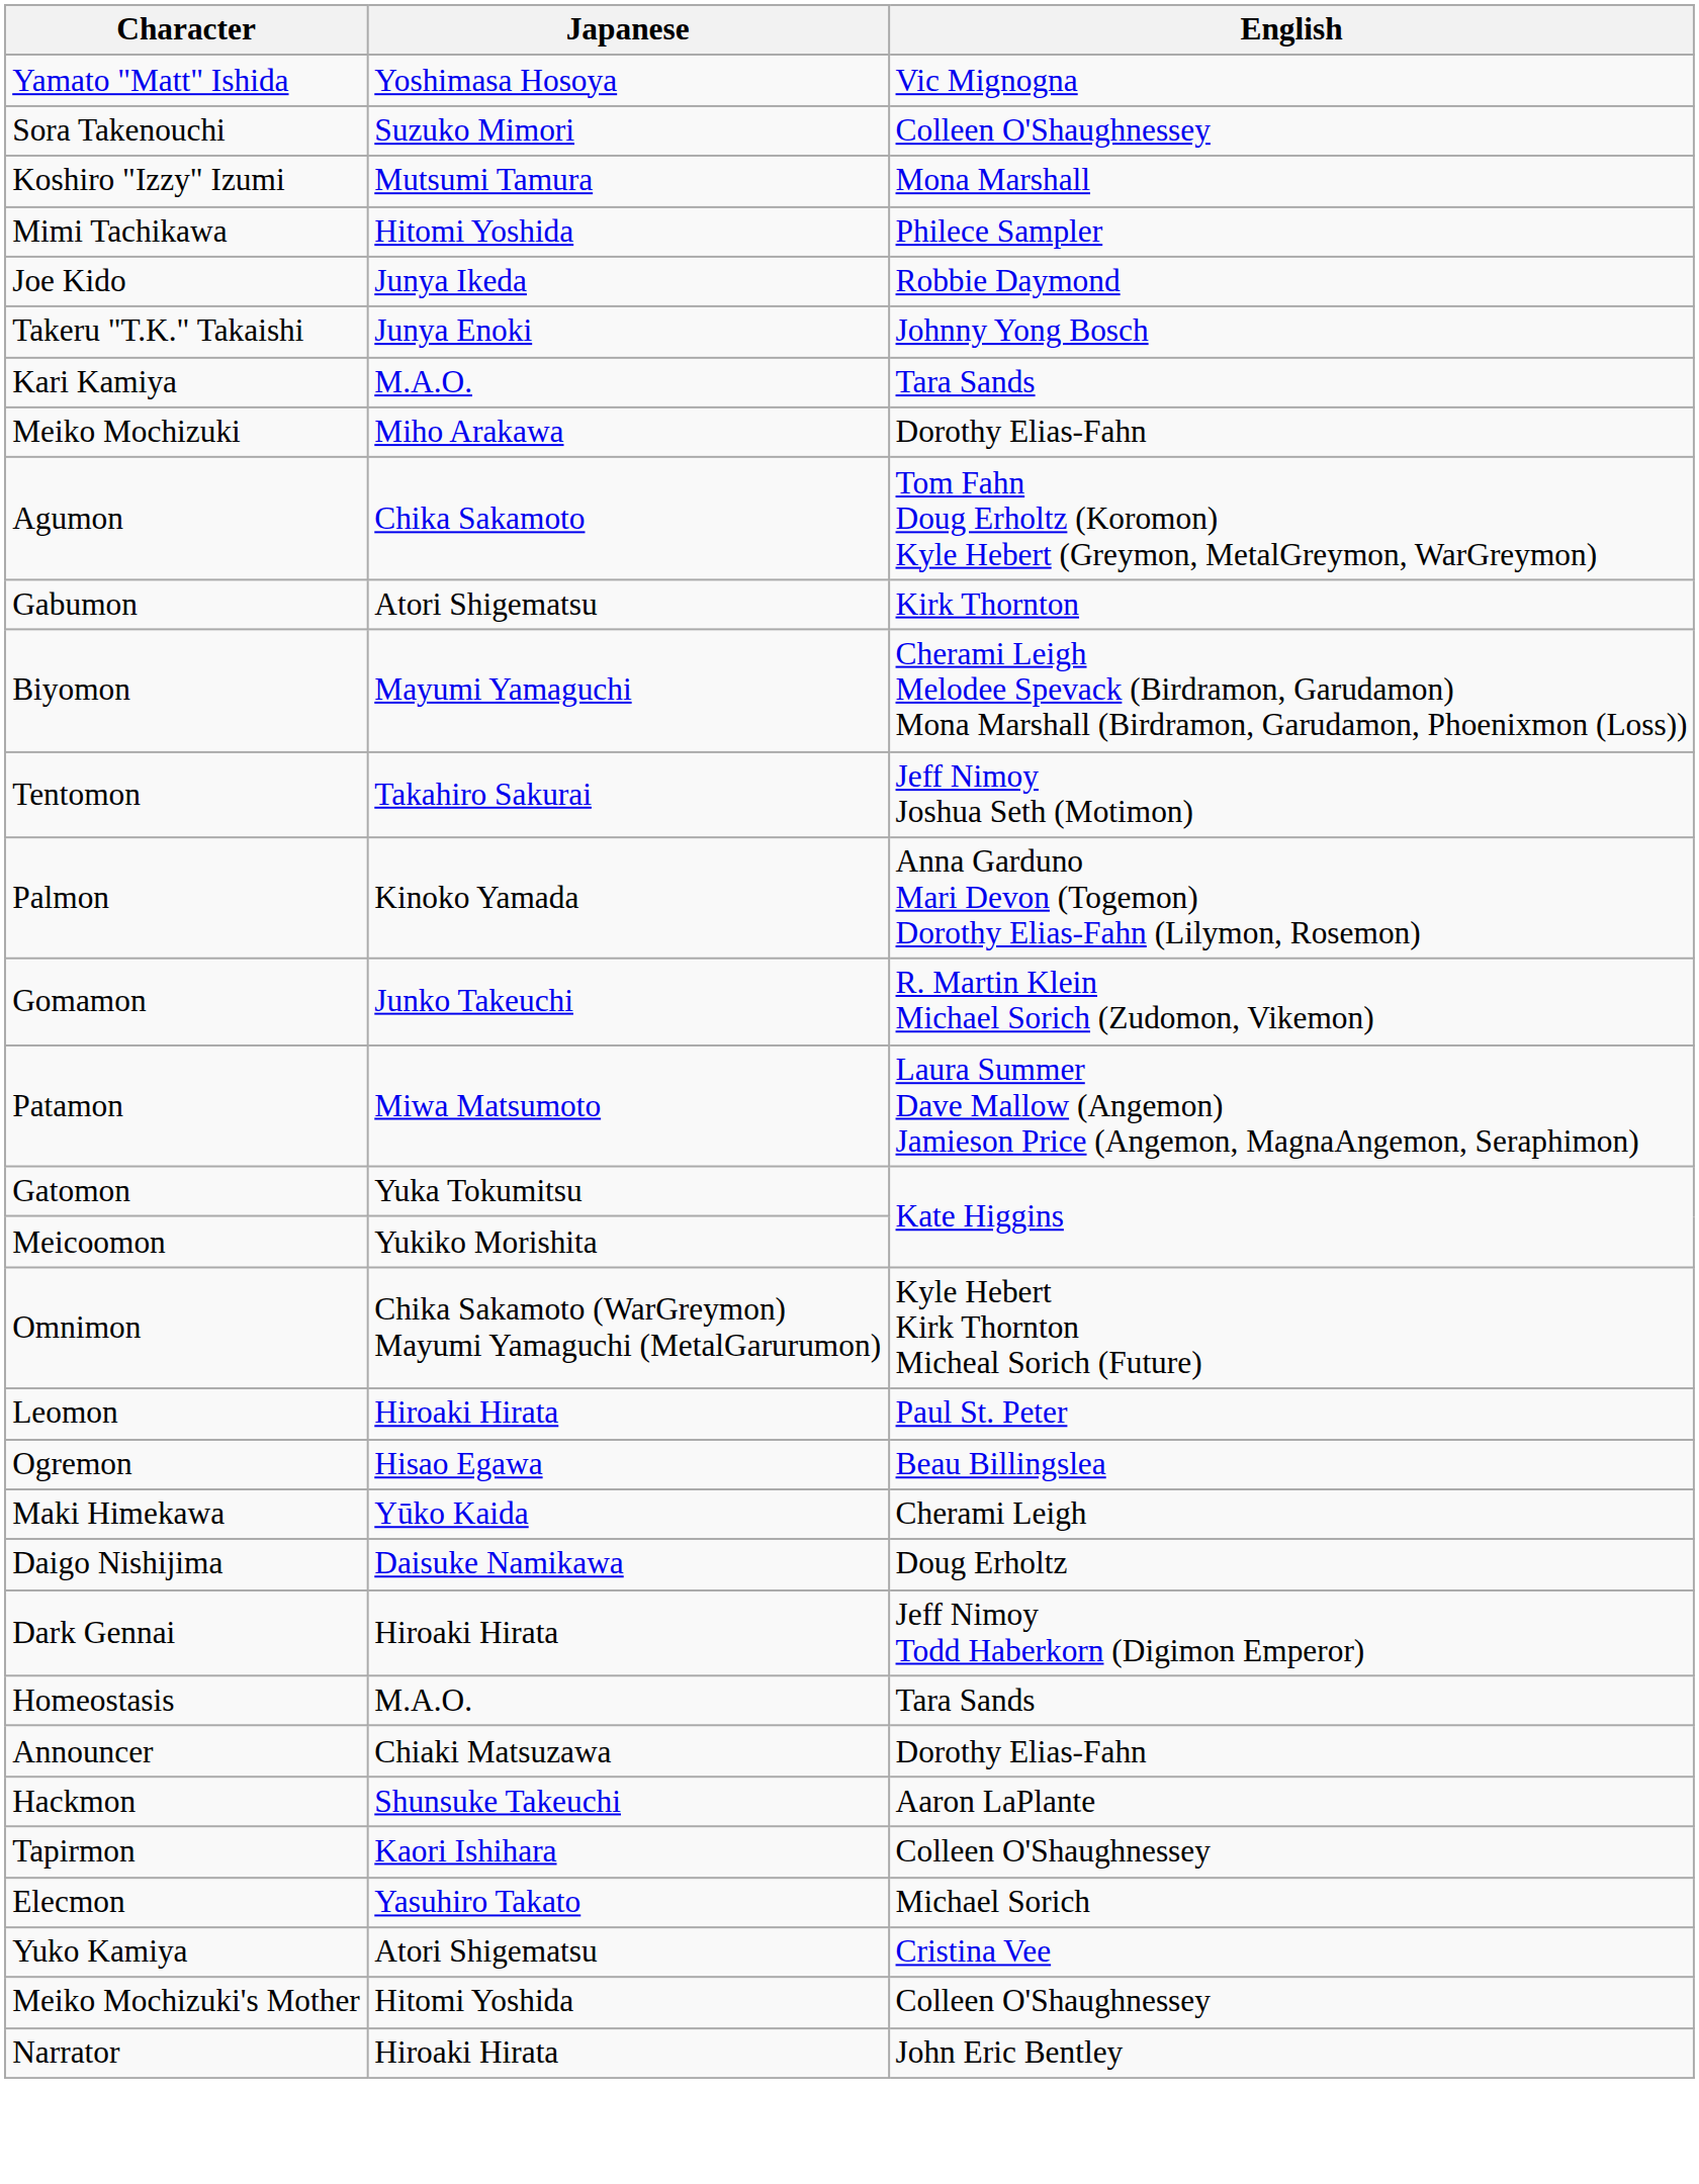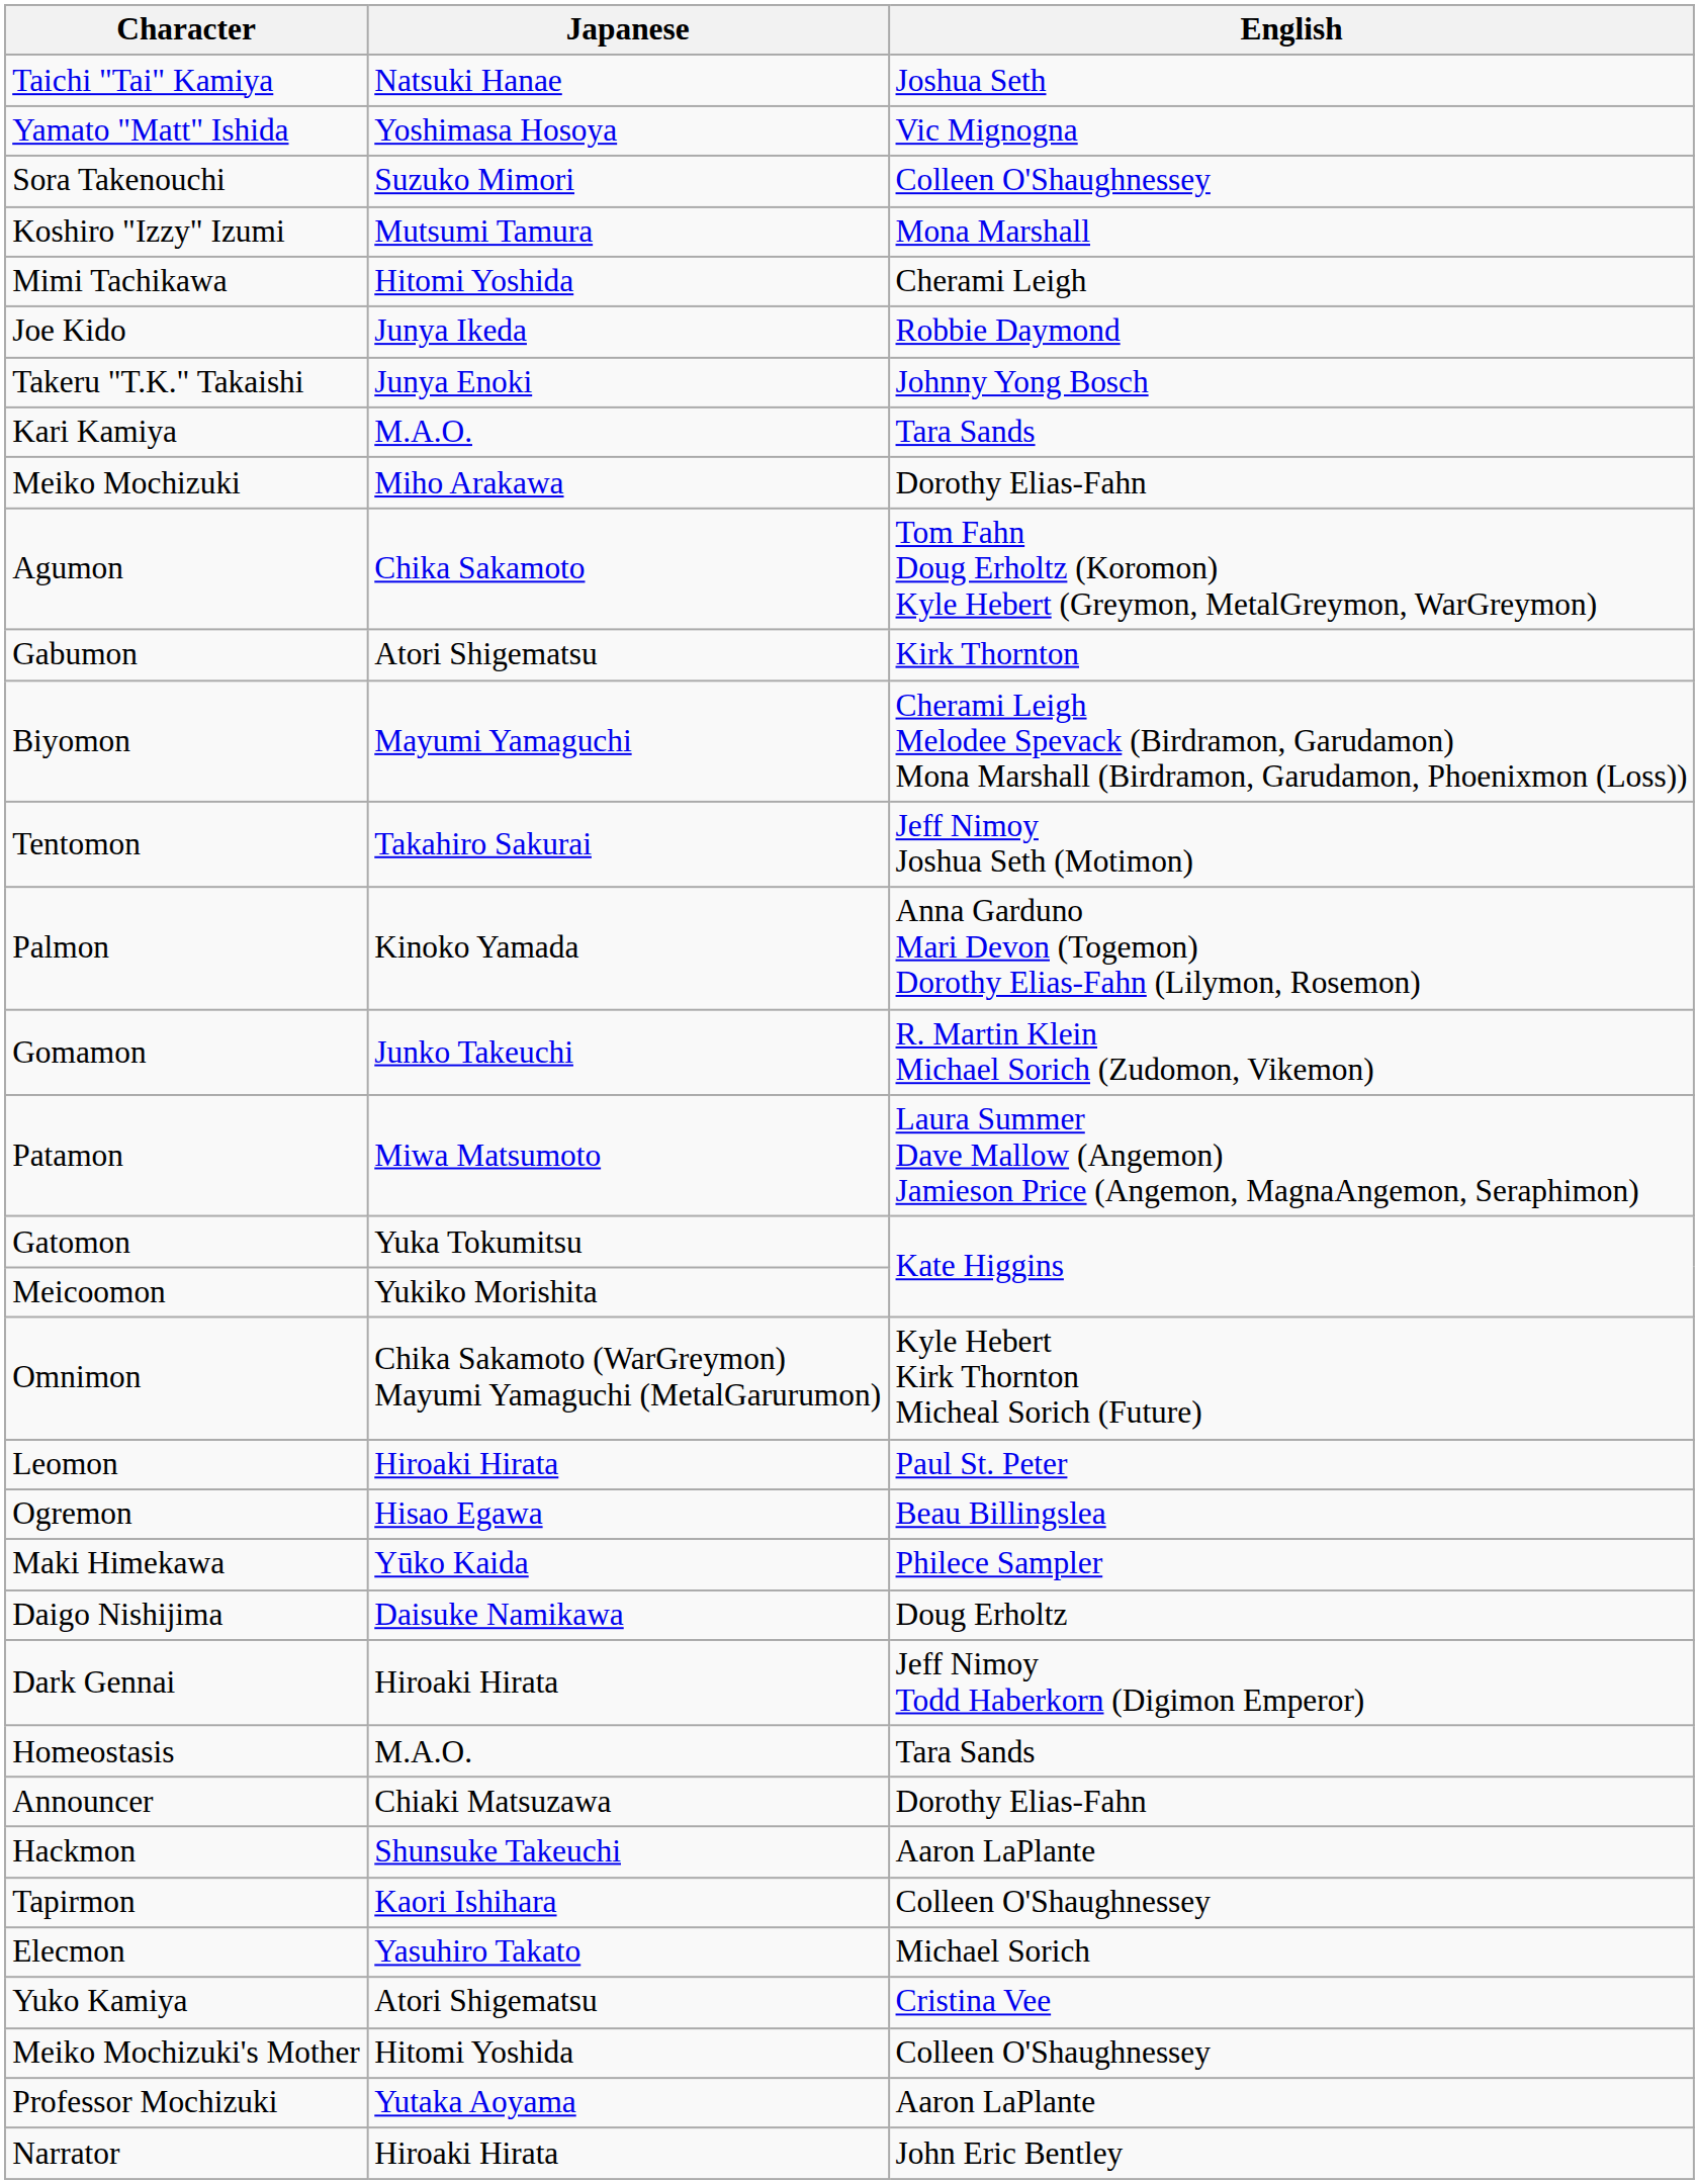 <table class="wikitable">
 <tr>
 <th>Character</th>
 <th>Japanese</th>
 <th>English</th>
+</tr>
+<tr>
+<td><a href='#'>Taichi "Tai" Kamiya</a></td>
+<td><a href='#'>Natsuki Hanae</a></td>
+<td><a href='#'>Joshua Seth</a></td>
 </tr>
 <tr>
 <td><a href='#'>Yamato "Matt" Ishida</a></td>
 <td><a href='#'>Yoshimasa Hosoya</a></td>
 <td><a href='#'>Vic Mignogna</a></td>
 </tr>
 <tr>
 <td>Sora Takenouchi</td>
 <td><a href='#'>Suzuko Mimori</a></td>
 <td><a href='#'>Colleen O'Shaughnessey</a></td>
 </tr>
 <tr>
 <td>Koshiro "Izzy" Izumi</td>
 <td><a href='#'>Mutsumi Tamura</a></td>
 <td><a href='#'>Mona Marshall</a></td>
 </tr>
 <tr>
 <td>Mimi Tachikawa</td>
 <td><a href='#'>Hitomi Yoshida</a></td>
-<td><a href='#'>Philece Sampler</a></td>
+<td>Cherami Leigh</td>
 </tr>
 <tr>
 <td>Joe Kido</td>
 <td><a href='#'>Junya Ikeda</a></td>
 <td><a href='#'>Robbie Daymond</a></td>
 </tr>
 <tr>
 <td>Takeru "T.K." Takaishi</td>
 <td><a href='#'>Junya Enoki</a></td>
 <td><a href='#'>Johnny Yong Bosch</a></td>
 </tr>
 <tr>
 <td>Kari Kamiya</td>
 <td><a href='#'>M.A.O.</a></td>
 <td><a href='#'>Tara Sands</a></td>
 </tr>
 <tr>
 <td>Meiko Mochizuki</td>
 <td><a href='#'>Miho Arakawa</a></td>
 <td>Dorothy Elias-Fahn</td>
 </tr>
 <tr>
 <td>Agumon</td>
 <td><a href='#'>Chika Sakamoto</a></td>
 <td><a href='#'>Tom Fahn</a><br><a href='#'>Doug Erholtz</a> (Koromon)<br><a href='#'>Kyle Hebert</a> (Greymon, MetalGreymon, WarGreymon)</td>
 </tr>
 <tr>
 <td>Gabumon</td>
 <td>Atori Shigematsu</td>
 <td><a href='#'>Kirk Thornton</a></td>
 </tr>
 <tr>
 <td>Biyomon</td>
 <td><a href='#'>Mayumi Yamaguchi</a></td>
 <td><a href='#'>Cherami Leigh</a><br><a href='#'>Melodee Spevack</a> (Birdramon, Garudamon)<br>Mona Marshall (Birdramon, Garudamon, Phoenixmon (Loss))</td>
 </tr>
 <tr>
 <td>Tentomon</td>
 <td><a href='#'>Takahiro Sakurai</a></td>
 <td><a href='#'>Jeff Nimoy</a><br>Joshua Seth (Motimon)</td>
 </tr>
 <tr>
 <td>Palmon</td>
 <td>Kinoko Yamada</td>
 <td>Anna Garduno<br><a href='#'>Mari Devon</a> (Togemon)<br><a href='#'>Dorothy Elias-Fahn</a> (Lilymon, Rosemon)</td>
 </tr>
 <tr>
 <td>Gomamon</td>
 <td><a href='#'>Junko Takeuchi</a></td>
 <td><a href='#'>R. Martin Klein</a><br><a href='#'>Michael Sorich</a> (Zudomon, Vikemon)</td>
 </tr>
 <tr>
 <td>Patamon</td>
 <td><a href='#'>Miwa Matsumoto</a></td>
 <td><a href='#'>Laura Summer</a><br><a href='#'>Dave Mallow</a> (Angemon)<br><a href='#'>Jamieson Price</a> (Angemon, MagnaAngemon, Seraphimon)</td>
 </tr>
 <tr>
 <td>Gatomon</td>
 <td>Yuka Tokumitsu</td>
 <td rowspan="2"><a href='#'>Kate Higgins</a></td>
 </tr>
 <tr>
 <td>Meicoomon</td>
 <td>Yukiko Morishita</td>
 </tr>
 <tr>
 <td>Omnimon</td>
 <td>Chika Sakamoto (WarGreymon)<br>Mayumi Yamaguchi (MetalGarurumon)</td>
 <td>Kyle Hebert<br>Kirk Thornton<br>Micheal Sorich (Future)</td>
 </tr>
 <tr>
 <td>Leomon</td>
 <td><a href='#'>Hiroaki Hirata</a></td>
 <td><a href='#'>Paul St. Peter</a></td>
 </tr>
 <tr>
 <td>Ogremon</td>
 <td><a href='#'>Hisao Egawa</a></td>
 <td><a href='#'>Beau Billingslea</a></td>
 </tr>
 <tr>
 <td>Maki Himekawa</td>
 <td><a href='#'>Yūko Kaida</a></td>
-<td>Cherami Leigh</td>
+<td><a href='#'>Philece Sampler</a></td>
 </tr>
 <tr>
 <td>Daigo Nishijima</td>
 <td><a href='#'>Daisuke Namikawa</a></td>
 <td>Doug Erholtz</td>
 </tr>
 <tr>
 <td>Dark Gennai</td>
 <td>Hiroaki Hirata</td>
 <td>Jeff Nimoy<br><a href='#'>Todd Haberkorn</a> (Digimon Emperor)</td>
 </tr>
 <tr>
 <td>Homeostasis</td>
 <td>M.A.O.</td>
 <td>Tara Sands</td>
 </tr>
 <tr>
 <td>Announcer</td>
 <td>Chiaki Matsuzawa</td>
 <td>Dorothy Elias-Fahn</td>
 </tr>
 <tr>
 <td>Hackmon</td>
 <td><a href='#'>Shunsuke Takeuchi</a></td>
 <td>Aaron LaPlante</td>
 </tr>
 <tr>
 <td>Tapirmon</td>
 <td><a href='#'>Kaori Ishihara</a></td>
 <td>Colleen O'Shaughnessey</td>
 </tr>
 <tr>
 <td>Elecmon</td>
 <td><a href='#'>Yasuhiro Takato</a></td>
 <td>Michael Sorich</td>
 </tr>
 <tr>
 <td>Yuko Kamiya</td>
 <td>Atori Shigematsu</td>
 <td><a href='#'>Cristina Vee</a></td>
 </tr>
 <tr>
 <td>Meiko Mochizuki's Mother</td>
 <td>Hitomi Yoshida</td>
 <td>Colleen O'Shaughnessey</td>
 </tr>
 <tr>
+<td>Professor Mochizuki</td>
+<td><a href='#'>Yutaka Aoyama</a></td>
+<td>Aaron LaPlante</td>
+</tr>
+<tr>
 <td>Narrator</td>
 <td>Hiroaki Hirata</td>
 <td>John Eric Bentley</td>
 </tr>
 </table>
